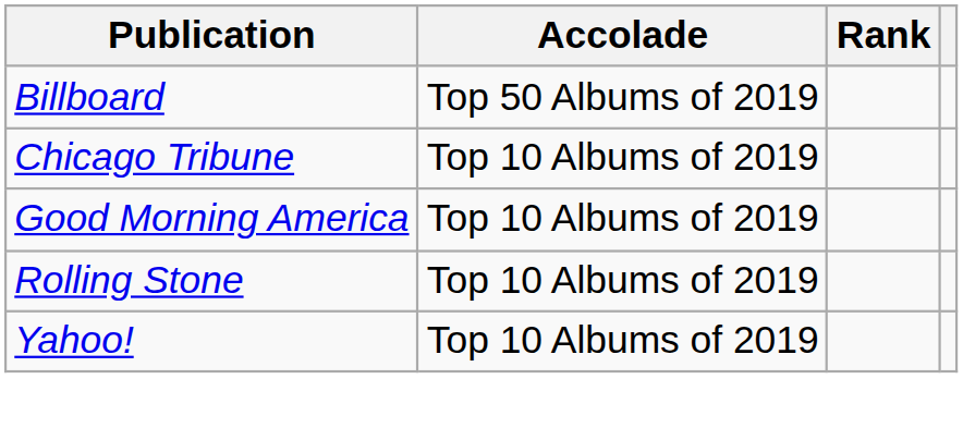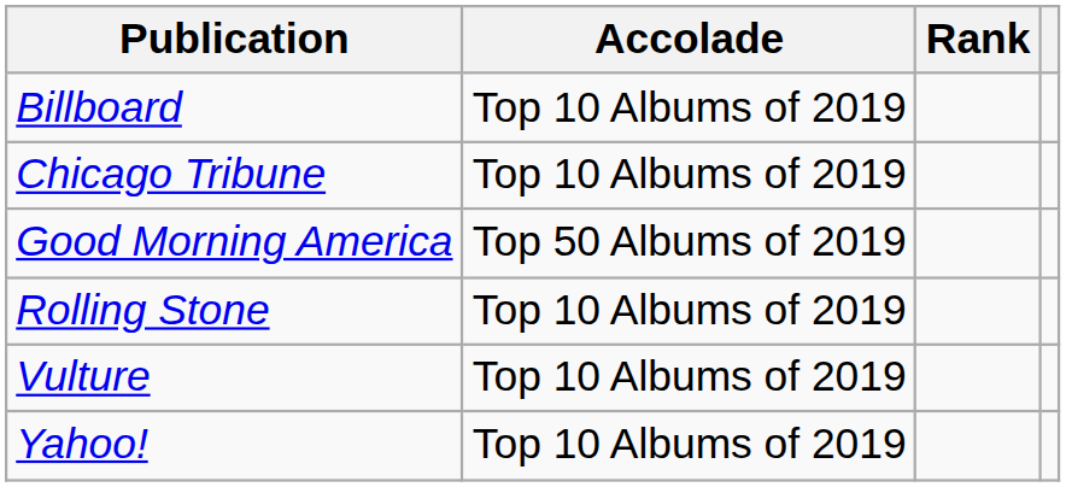 <table class="wikitable sortable">
 <tr>
 <th>Publication</th>
 <th>Accolade</th>
 <th>Rank</th>
 <th class="unsortable"></th>
 </tr>
 <tr>
 <td><em><a href='#'>Billboard</a></em></td>
-<td>Top 50 Albums of 2019</td>
+<td>Top 10 Albums of 2019</td>
 <td></td>
 <td></td>
 </tr>
 <tr>
 <td><em><a href='#'>Chicago Tribune</a></em></td>
 <td>Top 10 Albums of 2019</td>
 <td></td>
 <td></td>
 </tr>
 <tr>
 <td><em><a href='#'>Good Morning America</a></em></td>
+<td>Top 50 Albums of 2019</td>
+<td></td>
+<td></td>
+</tr>
+<tr>
+<td><em><a href='#'>Rolling Stone</a></em></td>
 <td>Top 10 Albums of 2019</td>
 <td></td>
 <td></td>
 </tr>
 <tr>
-<td><em><a href='#'>Rolling Stone</a></em></td>
+<td><em><a href='#'>Vulture</a></em></td>
 <td>Top 10 Albums of 2019</td>
 <td></td>
 <td></td>
 </tr>
 <tr>
 <td><em><a href='#'>Yahoo!</a></em></td>
 <td>Top 10 Albums of 2019</td>
 <td></td>
 <td></td>
 </tr>
 </table>
